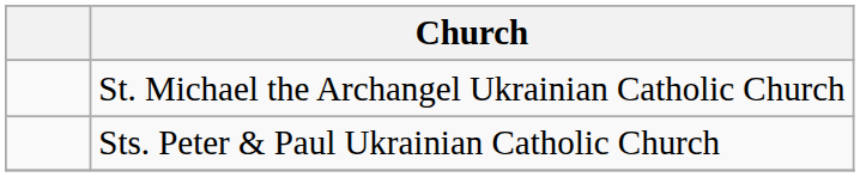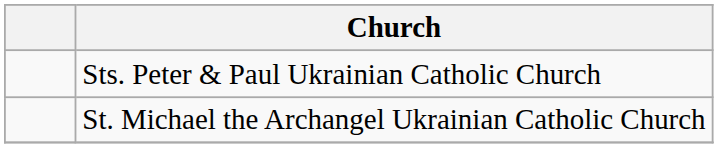 <table class="wikitable">
 <tr>
 <th width="10%"></th>
 <th width="90%">Church</th>
 </tr>
 <tr>
 <td></td>
-<td>St. Michael the Archangel Ukrainian Catholic Church</td>
+<td>Sts. Peter & Paul Ukrainian Catholic Church</td>
 </tr>
 <tr>
 <td></td>
-<td>Sts. Peter & Paul Ukrainian Catholic Church</td>
+<td>St. Michael the Archangel Ukrainian Catholic Church</td>
 </tr>
 <tr>
 </tr>
 </table>
